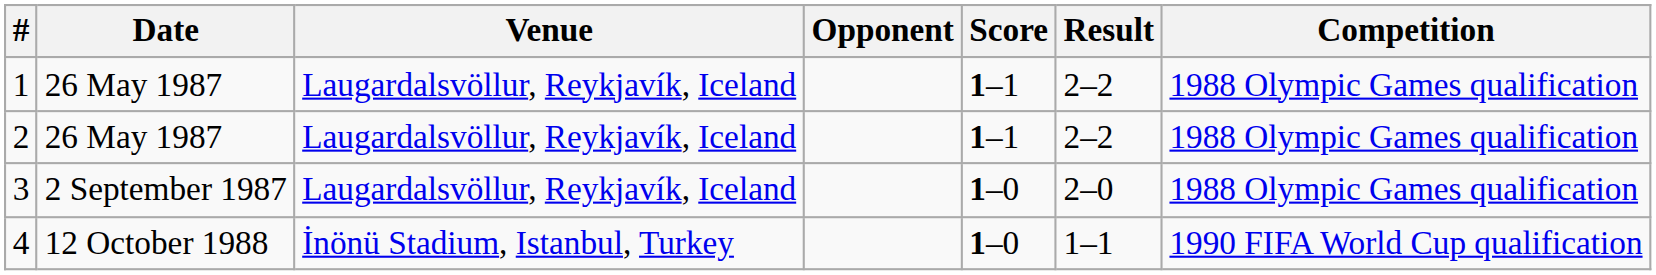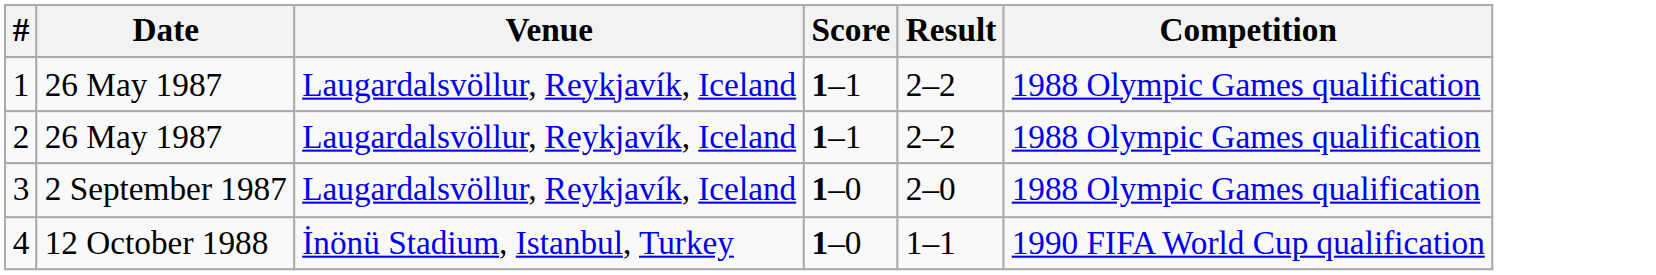 <table class="wikitable">
 <tr>
 <th>#</th>
 <th>Date</th>
 <th>Venue</th>
-<th>Opponent</th>
 <th>Score</th>
 <th>Result</th>
 <th>Competition</th>
 </tr>
 <tr>
 <td>1</td>
 <td>26 May 1987</td>
 <td><a href='#'>Laugardalsvöllur</a>, <a href='#'>Reykjavík</a>, <a href='#'>Iceland</a></td>
-<td></td>
 <td><strong>1</strong>–1</td>
 <td>2–2</td>
 <td><a href='#'>1988 Olympic Games qualification</a></td>
 </tr>
 <tr>
 <td>2</td>
 <td>26 May 1987</td>
 <td><a href='#'>Laugardalsvöllur</a>, <a href='#'>Reykjavík</a>, <a href='#'>Iceland</a></td>
-<td></td>
 <td><strong>1</strong>–1</td>
 <td>2–2</td>
 <td><a href='#'>1988 Olympic Games qualification</a></td>
 </tr>
 <tr>
 <td>3</td>
 <td>2 September 1987</td>
 <td><a href='#'>Laugardalsvöllur</a>, <a href='#'>Reykjavík</a>, <a href='#'>Iceland</a></td>
-<td></td>
 <td><strong>1</strong>–0</td>
 <td>2–0</td>
 <td><a href='#'>1988 Olympic Games qualification</a></td>
 </tr>
 <tr>
 <td>4</td>
 <td>12 October 1988</td>
 <td><a href='#'>İnönü Stadium</a>, <a href='#'>Istanbul</a>, <a href='#'>Turkey</a></td>
-<td></td>
 <td><strong>1</strong>–0</td>
 <td>1–1</td>
 <td><a href='#'>1990 FIFA World Cup qualification</a></td>
 </tr>
 </table>
